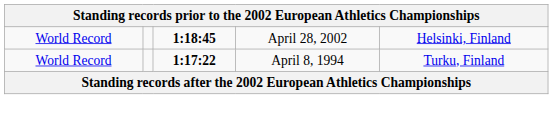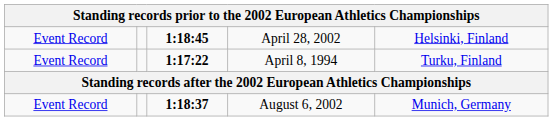 <table class="wikitable" style=" text-align:center; font-size:110%;" width="80%">
 <tr>
 <th colspan="5">Standing records prior to the 2002 European Athletics Championships</th>
 </tr>
 <tr>
-<td><a href='#'>World Record</a></td>
+<td><a href='#'>Event Record</a></td>
 <td></td>
 <td><strong>1:18:45</strong></td>
 <td>April 28, 2002</td>
 <td> <a href='#'>Helsinki, Finland</a></td>
 </tr>
 <tr>
-<td><a href='#'>World Record</a></td>
+<td><a href='#'>Event Record</a></td>
 <td></td>
 <td><strong>1:17:22</strong></td>
 <td>April 8, 1994</td>
 <td> <a href='#'>Turku, Finland</a></td>
 </tr>
 <tr>
 <th colspan="5">Standing records after the 2002 European Athletics Championships</th>
 </tr>
+<tr>
+<td><a href='#'>Event Record</a></td>
+<td></td>
+<td><strong>1:18:37</strong></td>
+<td>August 6, 2002</td>
+<td> <a href='#'>Munich, Germany</a></td>
+</tr>
 </table>
